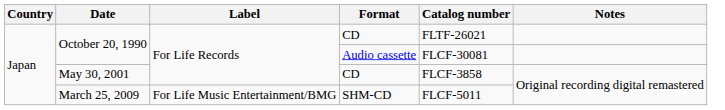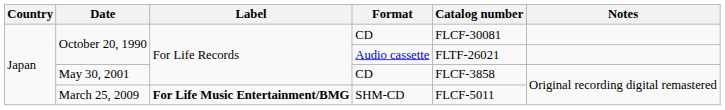 <table class="wikitable">
 <tr>
 <th>Country</th>
 <th>Date</th>
 <th>Label</th>
 <th>Format</th>
 <th>Catalog number</th>
 <th>Notes</th>
 </tr>
 <tr>
 <td rowspan="4">Japan</td>
 <td rowspan="2">October 20, 1990</td>
 <td rowspan="3">For Life Records</td>
 <td>CD</td>
-<td>FLTF-26021</td>
+<td>FLCF-30081</td>
 <td></td>
 </tr>
 <tr>
 <td><a href='#'>Audio cassette</a></td>
-<td>FLCF-30081</td>
+<td>FLTF-26021</td>
 <td></td>
 </tr>
 <tr>
 <td>May 30, 2001</td>
 <td>CD</td>
 <td>FLCF-3858</td>
 <td rowspan="2">Original recording digital remastered</td>
 </tr>
 <tr>
 <td>March 25, 2009</td>
-<td>For Life Music Entertainment/BMG</td>
+<td><strong>For Life Music Entertainment/BMG</strong></td>
 <td>SHM-CD</td>
 <td>FLCF-5011</td>
 </tr>
 </table>
